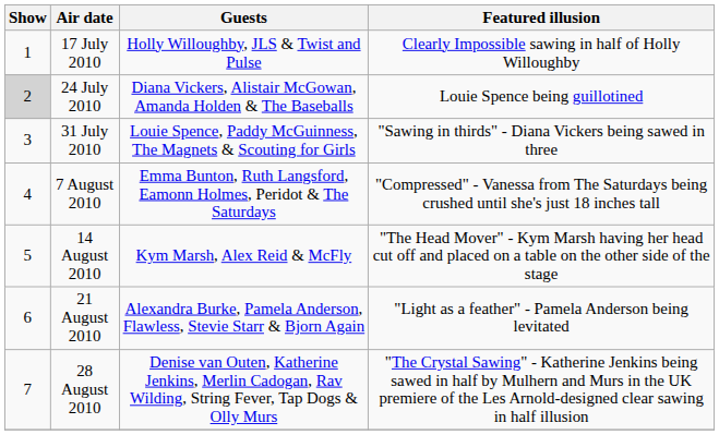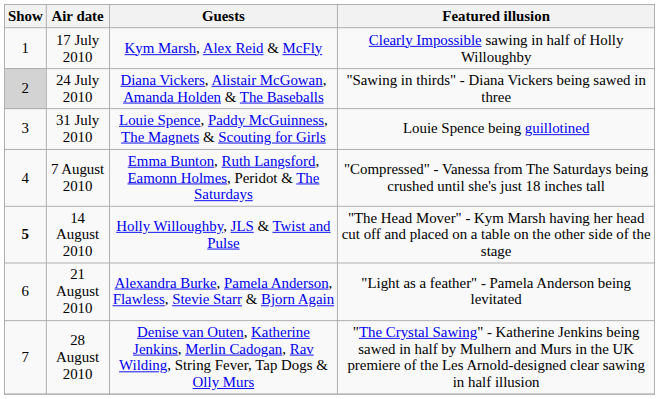 <table class="wikitable" width="700" style="text-align:center;">
 <tr>
 <th>Show</th>
 <th>Air date</th>
 <th>Guests</th>
 <th>Featured illusion</th>
 </tr>
 <tr>
 <td>1</td>
 <td>17 July 2010</td>
-<td><a href='#'>Holly Willoughby</a>, <a href='#'>JLS</a> & <a href='#'>Twist and Pulse</a></td>
+<td><a href='#'>Kym Marsh</a>, <a href='#'>Alex Reid</a> & <a href='#'>McFly</a></td>
 <td><a href='#'>Clearly Impossible</a> sawing in half of Holly Willoughby</td>
 </tr>
 <tr>
 <td style="background: lightgrey;">2</td>
 <td>24 July 2010</td>
 <td><a href='#'>Diana Vickers</a>, <a href='#'>Alistair McGowan</a>, <a href='#'>Amanda Holden</a> & <a href='#'>The Baseballs</a></td>
-<td>Louie Spence being <a href='#'>guillotined</a></td>
+<td>"Sawing in thirds" - Diana Vickers being sawed in three</td>
 </tr>
 <tr>
 <td>3</td>
 <td>31 July 2010</td>
 <td><a href='#'>Louie Spence</a>, <a href='#'>Paddy McGuinness</a>, <a href='#'>The Magnets</a> & <a href='#'>Scouting for Girls</a></td>
-<td>"Sawing in thirds" - Diana Vickers being sawed in three</td>
+<td>Louie Spence being <a href='#'>guillotined</a></td>
 </tr>
 <tr>
 <td>4</td>
 <td>7 August 2010</td>
 <td><a href='#'>Emma Bunton</a>, <a href='#'>Ruth Langsford</a>, <a href='#'>Eamonn Holmes</a>, Peridot & <a href='#'>The Saturdays</a></td>
 <td>"Compressed" - Vanessa from The Saturdays being crushed until she's just 18 inches tall</td>
 </tr>
 <tr>
-<td>5</td>
+<td><strong>5</strong></td>
 <td>14 August 2010</td>
-<td><a href='#'>Kym Marsh</a>, <a href='#'>Alex Reid</a> & <a href='#'>McFly</a></td>
+<td><a href='#'>Holly Willoughby</a>, <a href='#'>JLS</a> & <a href='#'>Twist and Pulse</a></td>
 <td>"The Head Mover" - Kym Marsh having her head cut off and placed on a table on the other side of the stage</td>
 </tr>
 <tr>
 <td>6</td>
 <td>21 August 2010</td>
 <td><a href='#'>Alexandra Burke</a>, <a href='#'>Pamela Anderson</a>, <a href='#'>Flawless</a>, <a href='#'>Stevie Starr</a> & <a href='#'>Bjorn Again</a></td>
 <td>"Light as a feather" - Pamela Anderson being levitated</td>
 </tr>
 <tr>
 <td>7</td>
 <td>28 August 2010</td>
 <td><a href='#'>Denise van Outen</a>, <a href='#'>Katherine Jenkins</a>, <a href='#'>Merlin Cadogan</a>, <a href='#'>Rav Wilding</a>, String Fever, Tap Dogs & <a href='#'>Olly Murs</a></td>
 <td>"<a href='#'>The Crystal Sawing</a>" - Katherine Jenkins being sawed in half by Mulhern and Murs in the UK premiere of the Les Arnold-designed clear sawing in half illusion</td>
 </tr>
 <tr>
 </tr>
 </table>
